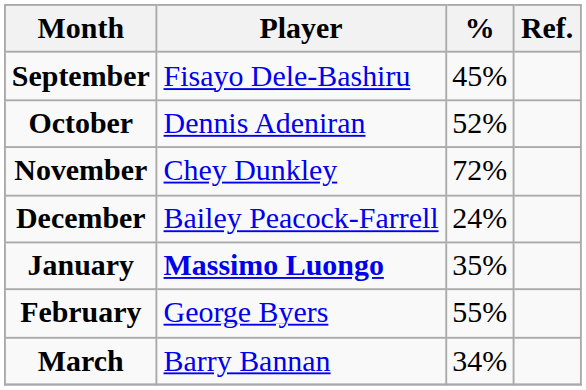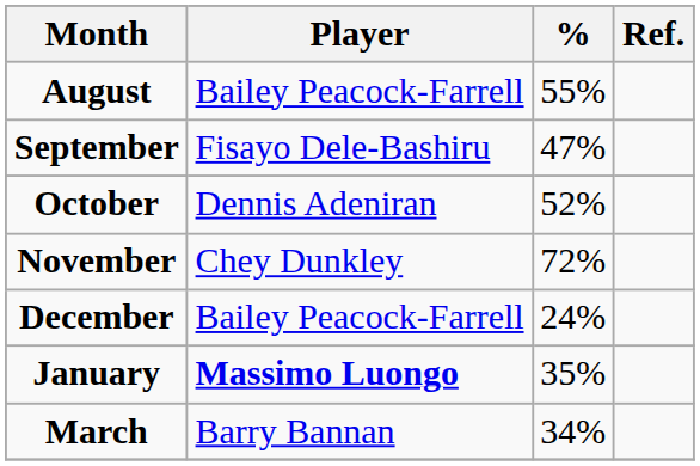 <table class="wikitable">
 <tr>
 <th>Month</th>
 <th>Player</th>
 <th>%</th>
 <th>Ref.</th>
 </tr>
 <tr>
+<td align="center"><strong>August</strong></td>
+<td> <a href='#'>Bailey Peacock-Farrell</a></td>
+<td>55%</td>
+<td align="center"></td>
+</tr>
+<tr>
 <td align="center"><strong>September</strong></td>
 <td> <a href='#'>Fisayo Dele-Bashiru</a></td>
-<td>45%</td>
+<td>47%</td>
 <td align="center"></td>
 </tr>
 <tr>
 <td align="center"><strong>October</strong></td>
 <td> <a href='#'>Dennis Adeniran</a></td>
 <td>52%</td>
 <td align="center"></td>
 </tr>
 <tr>
 <td align="center"><strong>November</strong></td>
 <td> <a href='#'>Chey Dunkley</a></td>
 <td>72%</td>
 <td align="center"></td>
 </tr>
 <tr>
 <td align="center"><strong>December</strong></td>
 <td> <a href='#'>Bailey Peacock-Farrell</a></td>
 <td>24%</td>
 <td align="center"></td>
 </tr>
 <tr>
 <td align="center"><strong>January</strong></td>
 <td><strong> <a href='#'>Massimo Luongo</a></strong></td>
 <td>35%</td>
 <td align="center"></td>
 </tr>
 <tr>
-<td align="center"><strong>February</strong></td>
-<td> <a href='#'>George Byers</a></td>
-<td>55%</td>
-<td align="center"></td>
-</tr>
-<tr>
 <td align="center"><strong>March</strong></td>
 <td> <a href='#'>Barry Bannan</a></td>
 <td>34%</td>
 <td align="center"></td>
 </tr>
 <tr>
 </tr>
 </table>
